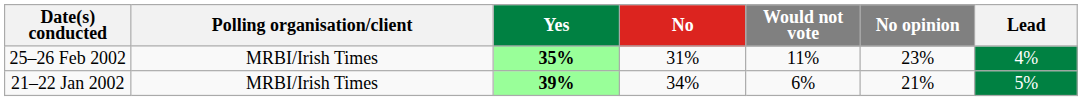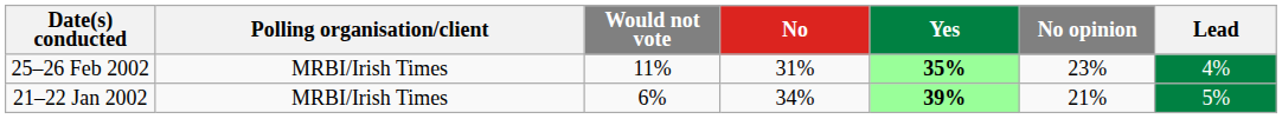 <table class="wikitable sortable" style="text-align: center; line-height: 14px; font-size: 95%;">
 <tr>
 <th style="width: 100px;" !>Date(s)<br>conducted</th>
 <th style="width: 300px;">Polling organisation/client</th>
+<th class="unsortable" style="background: gray; width: 90px; color: white;">Would not vote</th>
+<th class="unsortable" style="background: rgb(220, 36, 31); width: 100px; color: white;">No</th>
 <th class="unsortable" style="background: rgb(0, 129, 66); width: 100px; color: white;">Yes</th>
-<th class="unsortable" style="background: rgb(220, 36, 31); width: 100px; color: white;">No</th>
-<th class="unsortable" style="background: gray; width: 90px; color: white;">Would not vote</th>
 <th class="unsortable" style="background: gray; width: 90px; color: white;">No opinion</th>
 <th class="unsortable" style="width: 80px;">Lead</th>
 </tr>
 <tr>
 <td data-sort-value="2002-02-25">25–26 Feb 2002</td>
 <td>MRBI/Irish Times</td>
+<td>11%</td>
+<td>31%</td>
 <td style="background: rgb(153, 255, 153);"><strong>35%</strong></td>
-<td>31%</td>
-<td>11%</td>
 <td>23%</td>
 <td style="background: rgb(0, 129, 66); color: white;">4%</td>
 </tr>
 <tr>
 <td data-sort-value="2002-01-21">21–22 Jan 2002</td>
 <td>MRBI/Irish Times</td>
+<td>6%</td>
+<td>34%</td>
 <td style="background: rgb(153, 255, 153);"><strong>39%</strong></td>
-<td>34%</td>
-<td>6%</td>
 <td>21%</td>
 <td style="background: rgb(0, 129, 66); color: white;">5%</td>
 </tr>
 </table>
